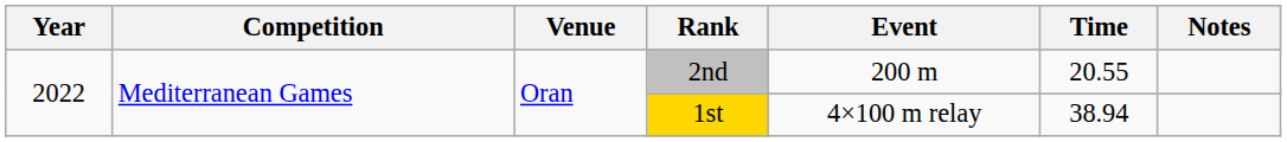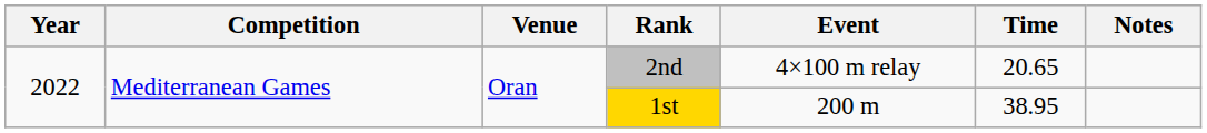 <table class="wikitable sortable" width=55% style="font-size:90%; text-align:center;">
 <tr>
 <th>Year</th>
 <th>Competition</th>
 <th>Venue</th>
 <th>Rank</th>
 <th>Event</th>
 <th>Time</th>
 <th>Notes</th>
 </tr>
 <tr>
 <td rowspan=2>2022</td>
 <td rowspan=2 align=left><a href='#'>Mediterranean Games</a></td>
 <td rowspan=2 align=left> <a href='#'>Oran</a></td>
 <td bgcolor=silver>2nd</td>
-<td>200 m</td>
-<td>20.55</td>
+<td>4×100 m relay</td>
+<td>20.65</td>
 <td></td>
 </tr>
 <tr>
 <td bgcolor=gold>1st</td>
-<td>4×100 m relay</td>
-<td>38.94</td>
+<td>200 m</td>
+<td>38.95</td>
 <td></td>
 </tr>
 </table>
